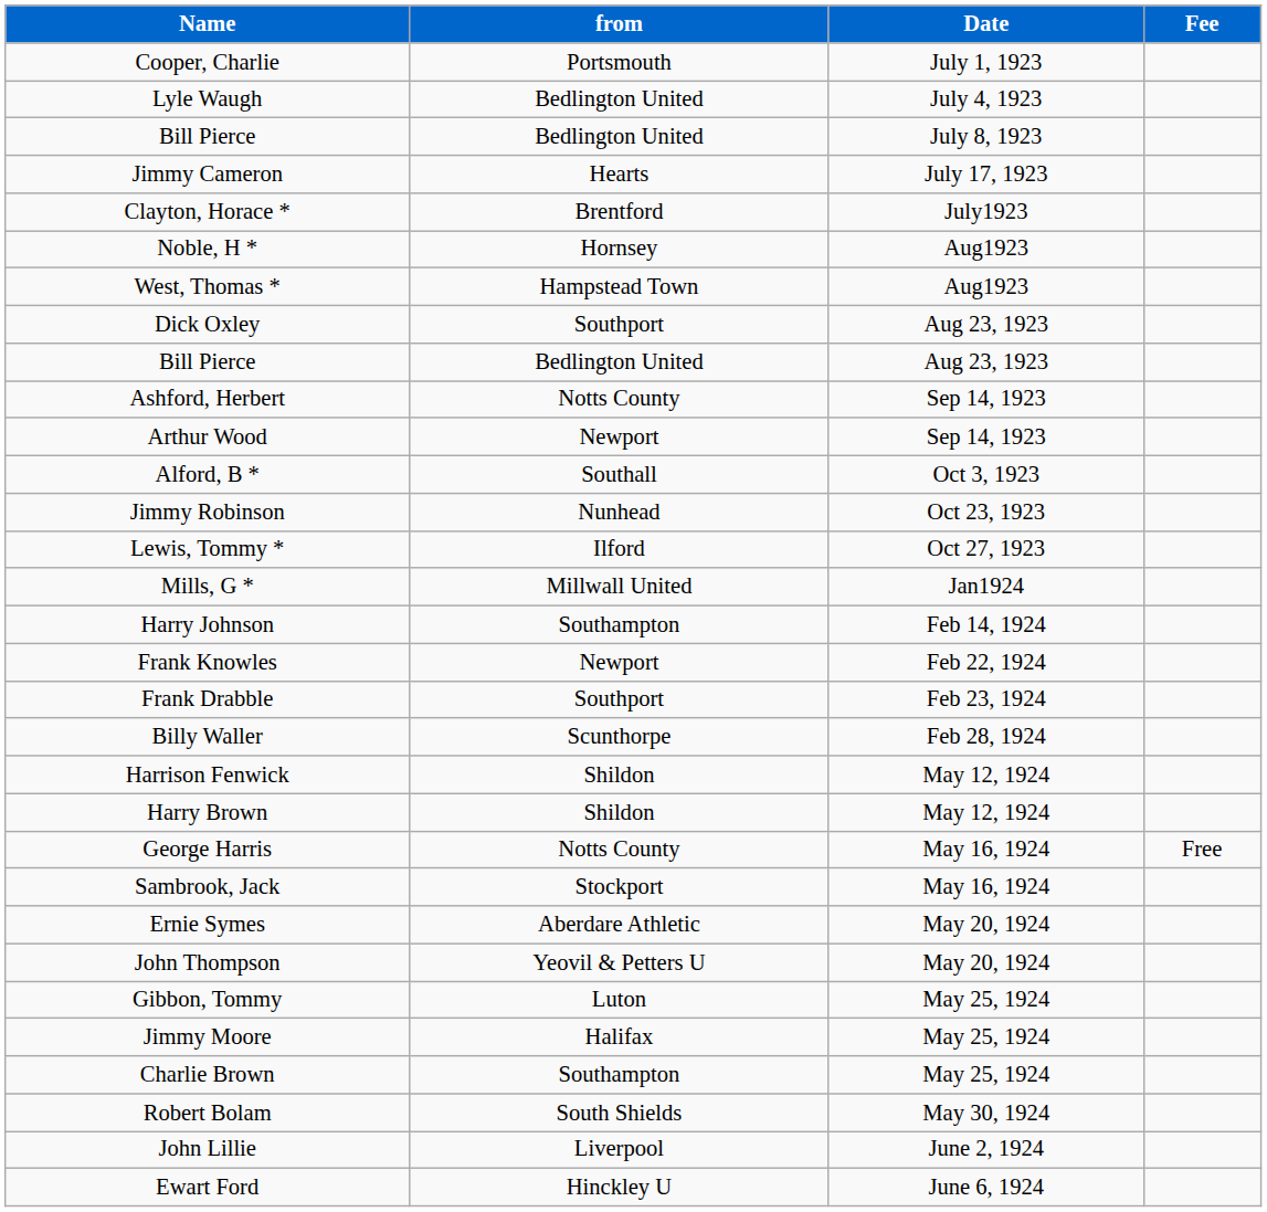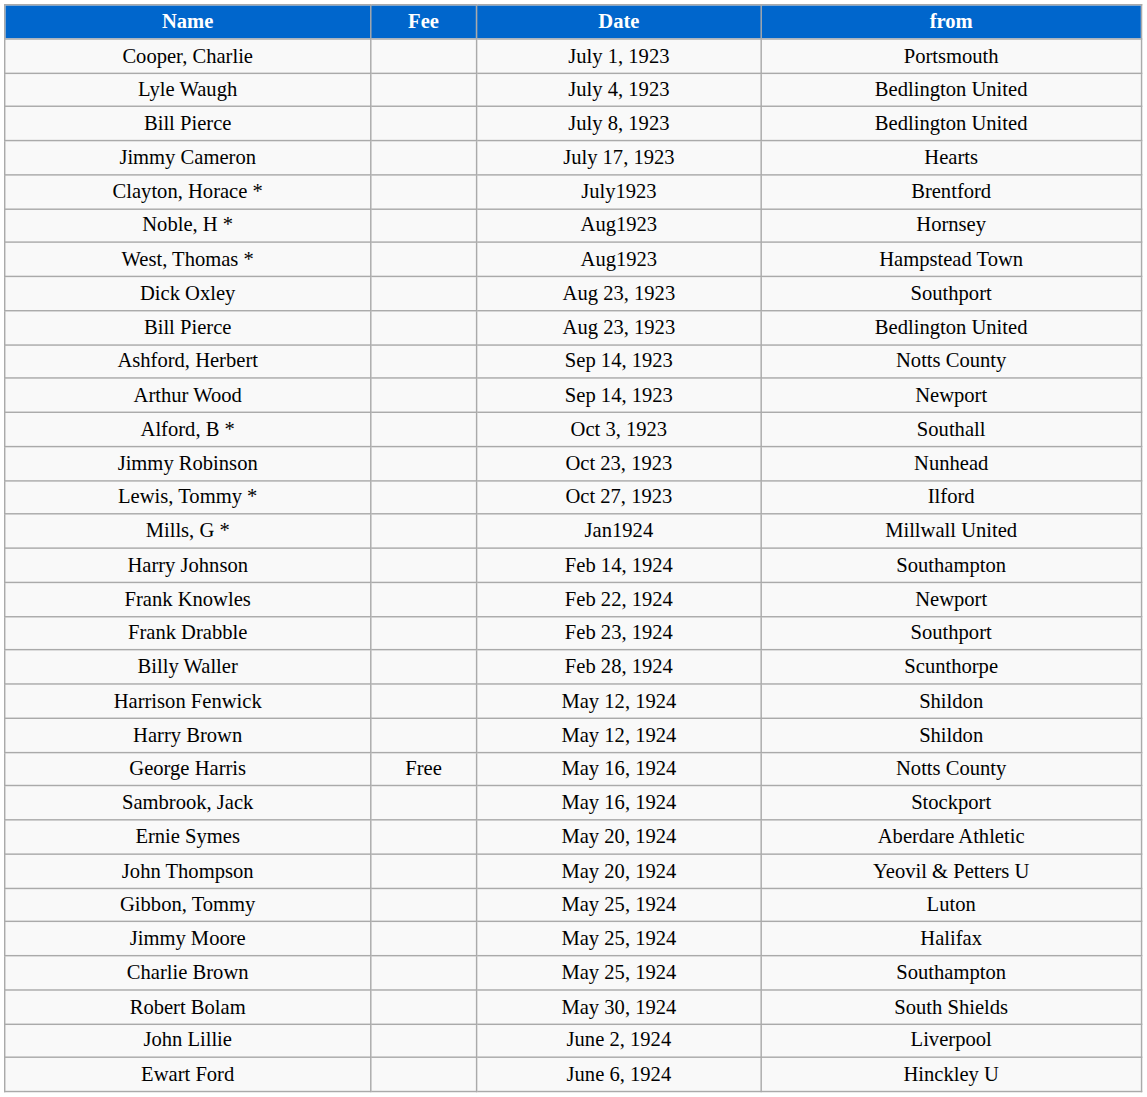 <table class="wikitable" style="text-align:center; font-size:90%; width:90%;">
 <tr>
 <th style="background:#0066CC; color:#FFFFFF; text-align:center;"><strong>Name</strong></th>
+<th style="background:#0066CC; color:#FFFFFF; text-align:center;">Fee</th>
+<th style="background:#0066CC; color:#FFFFFF; text-align:center;">Date</th>
 <th style="background:#0066CC; color:#FFFFFF; text-align:center;">from</th>
-<th style="background:#0066CC; color:#FFFFFF; text-align:center;">Date</th>
-<th style="background:#0066CC; color:#FFFFFF; text-align:center;">Fee</th>
 </tr>
 <tr>
 <td>Cooper, Charlie</td>
+<td></td>
+<td>July 1, 1923</td>
 <td>Portsmouth</td>
-<td>July 1, 1923</td>
-<td></td>
 </tr>
 <tr>
 <td>Lyle Waugh</td>
+<td></td>
+<td>July 4, 1923</td>
 <td>Bedlington United</td>
-<td>July 4, 1923</td>
-<td></td>
 </tr>
 <tr>
 <td>Bill Pierce</td>
+<td></td>
+<td>July 8, 1923</td>
 <td>Bedlington United</td>
-<td>July 8, 1923</td>
-<td></td>
 </tr>
 <tr>
 <td>Jimmy Cameron</td>
+<td></td>
+<td>July 17, 1923</td>
 <td>Hearts</td>
-<td>July 17, 1923</td>
-<td></td>
 </tr>
 <tr>
 <td>Clayton, Horace *</td>
+<td></td>
+<td>July1923</td>
 <td>Brentford</td>
-<td>July1923</td>
-<td></td>
 </tr>
 <tr>
 <td>Noble, H *</td>
+<td></td>
+<td>Aug1923</td>
 <td>Hornsey</td>
-<td>Aug1923</td>
-<td></td>
 </tr>
 <tr>
 <td>West, Thomas *</td>
+<td></td>
+<td>Aug1923</td>
 <td>Hampstead Town</td>
-<td>Aug1923</td>
-<td></td>
 </tr>
 <tr>
 <td>Dick Oxley</td>
+<td></td>
+<td>Aug 23, 1923</td>
 <td>Southport</td>
-<td>Aug 23, 1923</td>
-<td></td>
 </tr>
 <tr>
 <td>Bill Pierce</td>
+<td></td>
+<td>Aug 23, 1923</td>
 <td>Bedlington United</td>
-<td>Aug 23, 1923</td>
-<td></td>
 </tr>
 <tr>
 <td>Ashford, Herbert</td>
+<td></td>
+<td>Sep 14, 1923</td>
 <td>Notts County</td>
-<td>Sep 14, 1923</td>
-<td></td>
 </tr>
 <tr>
 <td>Arthur Wood</td>
+<td></td>
+<td>Sep 14, 1923</td>
 <td>Newport</td>
-<td>Sep 14, 1923</td>
-<td></td>
 </tr>
 <tr>
 <td>Alford, B *</td>
+<td></td>
+<td>Oct 3, 1923</td>
 <td>Southall</td>
-<td>Oct 3, 1923</td>
-<td></td>
 </tr>
 <tr>
 <td>Jimmy Robinson</td>
+<td></td>
+<td>Oct 23, 1923</td>
 <td>Nunhead</td>
-<td>Oct 23, 1923</td>
-<td></td>
 </tr>
 <tr>
 <td>Lewis, Tommy *</td>
+<td></td>
+<td>Oct 27, 1923</td>
 <td>Ilford</td>
-<td>Oct 27, 1923</td>
-<td></td>
 </tr>
 <tr>
 <td>Mills, G *</td>
+<td></td>
+<td>Jan1924</td>
 <td>Millwall United</td>
-<td>Jan1924</td>
-<td></td>
 </tr>
 <tr>
 <td>Harry Johnson</td>
+<td></td>
+<td>Feb 14, 1924</td>
 <td>Southampton</td>
-<td>Feb 14, 1924</td>
-<td></td>
 </tr>
 <tr>
 <td>Frank Knowles</td>
+<td></td>
+<td>Feb 22, 1924</td>
 <td>Newport</td>
-<td>Feb 22, 1924</td>
-<td></td>
 </tr>
 <tr>
 <td>Frank Drabble</td>
+<td></td>
+<td>Feb 23, 1924</td>
 <td>Southport</td>
-<td>Feb 23, 1924</td>
-<td></td>
 </tr>
 <tr>
 <td>Billy Waller</td>
+<td></td>
+<td>Feb 28, 1924</td>
 <td>Scunthorpe</td>
-<td>Feb 28, 1924</td>
-<td></td>
 </tr>
 <tr>
 <td>Harrison Fenwick</td>
+<td></td>
+<td>May 12, 1924</td>
 <td>Shildon</td>
-<td>May 12, 1924</td>
-<td></td>
 </tr>
 <tr>
 <td>Harry Brown</td>
+<td></td>
+<td>May 12, 1924</td>
 <td>Shildon</td>
-<td>May 12, 1924</td>
-<td></td>
 </tr>
 <tr>
 <td>George Harris</td>
+<td>Free</td>
+<td>May 16, 1924</td>
 <td>Notts County</td>
-<td>May 16, 1924</td>
-<td>Free</td>
 </tr>
 <tr>
 <td>Sambrook, Jack</td>
+<td></td>
+<td>May 16, 1924</td>
 <td>Stockport</td>
-<td>May 16, 1924</td>
-<td></td>
 </tr>
 <tr>
 <td>Ernie Symes</td>
+<td></td>
+<td>May 20, 1924</td>
 <td>Aberdare Athletic</td>
-<td>May 20, 1924</td>
-<td></td>
 </tr>
 <tr>
 <td>John Thompson</td>
+<td></td>
+<td>May 20, 1924</td>
 <td>Yeovil & Petters U</td>
-<td>May 20, 1924</td>
-<td></td>
 </tr>
 <tr>
 <td>Gibbon, Tommy</td>
+<td></td>
+<td>May 25, 1924</td>
 <td>Luton</td>
-<td>May 25, 1924</td>
-<td></td>
 </tr>
 <tr>
 <td>Jimmy Moore</td>
+<td></td>
+<td>May 25, 1924</td>
 <td>Halifax</td>
-<td>May 25, 1924</td>
-<td></td>
 </tr>
 <tr>
 <td>Charlie Brown</td>
+<td></td>
+<td>May 25, 1924</td>
 <td>Southampton</td>
-<td>May 25, 1924</td>
-<td></td>
 </tr>
 <tr>
 <td>Robert Bolam</td>
+<td></td>
+<td>May 30, 1924</td>
 <td>South Shields</td>
-<td>May 30, 1924</td>
-<td></td>
 </tr>
 <tr>
 <td>John Lillie</td>
+<td></td>
+<td>June 2, 1924</td>
 <td>Liverpool</td>
-<td>June 2, 1924</td>
-<td></td>
 </tr>
 <tr>
 <td>Ewart Ford</td>
+<td></td>
+<td>June 6, 1924</td>
 <td>Hinckley U</td>
-<td>June 6, 1924</td>
-<td></td>
 </tr>
 </table>
